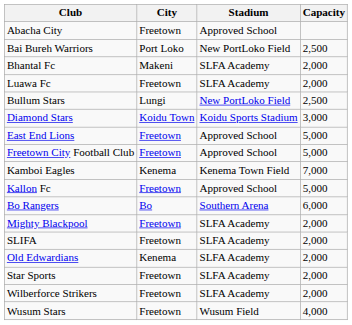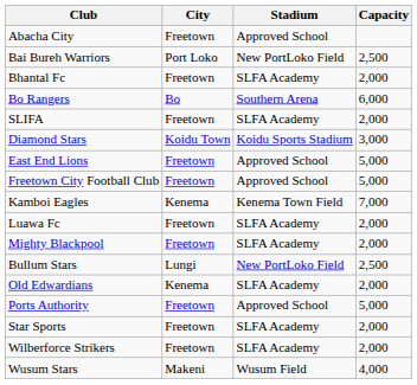 <table class="wikitable">
 <tr>
 <th>Club</th>
 <th>City</th>
 <th>Stadium</th>
 <th>Capacity</th>
 </tr>
 <tr>
 <td>Abacha City</td>
 <td>Freetown</td>
 <td>Approved School</td>
 <td></td>
 </tr>
 <tr>
 <td>Bai Bureh Warriors</td>
 <td>Port Loko</td>
 <td>New PortLoko Field</td>
 <td>2,500</td>
 </tr>
 <tr>
 <td>Bhantal Fc</td>
-<td>Makeni</td>
-<td>SLFA Academy</td>
-<td>2,000</td>
-</tr>
-<tr>
-<td>Luawa Fc</td>
 <td>Freetown</td>
 <td>SLFA Academy</td>
 <td>2,000</td>
 </tr>
 <tr>
-<td>Bullum Stars</td>
-<td>Lungi</td>
-<td><a href='#'>New PortLoko Field</a></td>
-<td>2,500</td>
+<td><a href='#'>Bo Rangers</a></td>
+<td><a href='#'>Bo</a></td>
+<td><a href='#'>Southern Arena</a></td>
+<td>6,000</td>
+</tr>
+<tr>
+<td>SLIFA</td>
+<td>Freetown</td>
+<td>SLFA Academy</td>
+<td>2,000</td>
 </tr>
 <tr>
 <td><a href='#'>Diamond Stars</a></td>
 <td><a href='#'>Koidu Town</a></td>
 <td><a href='#'>Koidu Sports Stadium</a></td>
 <td>3,000</td>
 </tr>
 <tr>
 <td><a href='#'>East End Lions</a></td>
 <td><a href='#'>Freetown</a></td>
 <td>Approved School</td>
 <td>5,000</td>
 </tr>
 <tr>
 <td><a href='#'>Freetown City</a> Football Club</td>
 <td><a href='#'>Freetown</a></td>
 <td>Approved School</td>
 <td>5,000</td>
 </tr>
 <tr>
 <td>Kamboi Eagles</td>
 <td>Kenema</td>
 <td>Kenema Town Field</td>
 <td>7,000</td>
 </tr>
 <tr>
-<td><a href='#'>Kallon</a> Fc</td>
-<td><a href='#'>Freetown</a></td>
-<td>Approved School</td>
-<td>5,000</td>
-</tr>
-<tr>
-<td><a href='#'>Bo Rangers</a></td>
-<td><a href='#'>Bo</a></td>
-<td><a href='#'>Southern Arena</a></td>
-<td>6,000</td>
+<td>Luawa Fc</td>
+<td>Freetown</td>
+<td>SLFA Academy</td>
+<td>2,000</td>
 </tr>
 <tr>
 <td><a href='#'>Mighty Blackpool</a></td>
 <td><a href='#'>Freetown</a></td>
 <td>SLFA Academy</td>
 <td>2,000</td>
 </tr>
 <tr>
-<td>SLIFA</td>
-<td>Freetown</td>
-<td>SLFA Academy</td>
-<td>2,000</td>
+<td>Bullum Stars</td>
+<td>Lungi</td>
+<td><a href='#'>New PortLoko Field</a></td>
+<td>2,500</td>
 </tr>
 <tr>
 <td><a href='#'>Old Edwardians</a></td>
 <td>Kenema</td>
 <td>SLFA Academy</td>
 <td>2,000</td>
+</tr>
+<tr>
+<td><a href='#'>Ports Authority</a></td>
+<td><a href='#'>Freetown</a></td>
+<td>Approved School</td>
+<td>5,000</td>
 </tr>
 <tr>
 <td>Star Sports</td>
 <td>Freetown</td>
 <td>SLFA Academy</td>
 <td>2,000</td>
 </tr>
 <tr>
 <td>Wilberforce Strikers</td>
 <td>Freetown</td>
 <td>SLFA Academy</td>
 <td>2,000</td>
 </tr>
 <tr>
 <td>Wusum Stars</td>
-<td>Freetown</td>
+<td>Makeni</td>
 <td>Wusum Field</td>
 <td>4,000</td>
 </tr>
 </table>
